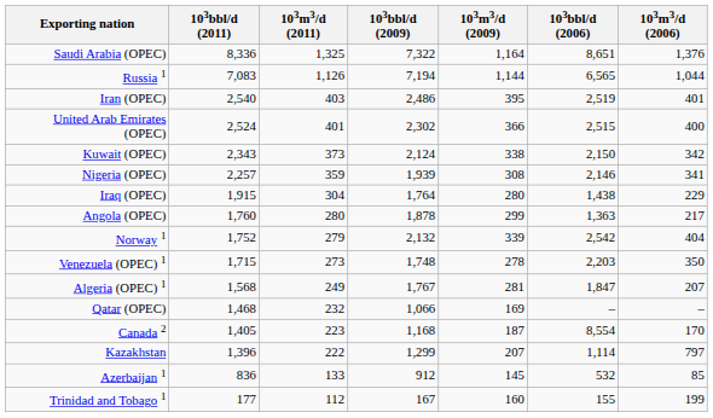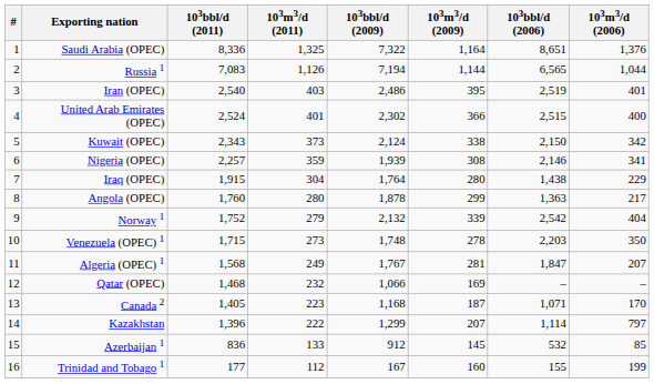 <table style="text-align:right;" class="wikitable sortable">
 <tr>
+<th>#</th>
 <th>Exporting nation</th>
 <th>10<sup>3</sup>bbl/d (2011)</th>
 <th>10<sup>3</sup>m<sup>3</sup>/d (2011)</th>
 <th>10<sup>3</sup>bbl/d (2009)</th>
 <th>10<sup>3</sup>m<sup>3</sup>/d (2009)</th>
 <th>10<sup>3</sup>bbl/d (2006)</th>
 <th>10<sup>3</sup>m<sup>3</sup>/d (2006)</th>
 </tr>
 <tr>
+<td>1</td>
 <td><a href='#'>Saudi Arabia</a> (OPEC)</td>
 <td>8,336</td>
 <td>1,325</td>
 <td>7,322</td>
 <td>1,164</td>
 <td>8,651</td>
 <td>1,376</td>
 </tr>
 <tr>
+<td>2</td>
 <td><a href='#'>Russia</a> <sup>1</sup></td>
 <td>7,083</td>
 <td>1,126</td>
 <td>7,194</td>
 <td>1,144</td>
 <td>6,565</td>
 <td>1,044</td>
 </tr>
 <tr>
+<td>3</td>
 <td><a href='#'>Iran</a> (OPEC)</td>
 <td>2,540</td>
 <td>403</td>
 <td>2,486</td>
 <td>395</td>
 <td>2,519</td>
 <td>401</td>
 </tr>
 <tr>
+<td>4</td>
 <td><a href='#'>United Arab Emirates</a> (OPEC)</td>
 <td>2,524</td>
 <td>401</td>
 <td>2,302</td>
 <td>366</td>
 <td>2,515</td>
 <td>400</td>
 </tr>
 <tr>
+<td>5</td>
 <td><a href='#'>Kuwait</a> (OPEC)</td>
 <td>2,343</td>
 <td>373</td>
 <td>2,124</td>
 <td>338</td>
 <td>2,150</td>
 <td>342</td>
 </tr>
 <tr>
+<td>6</td>
 <td><a href='#'>Nigeria</a> (OPEC)</td>
 <td>2,257</td>
 <td>359</td>
 <td>1,939</td>
 <td>308</td>
 <td>2,146</td>
 <td>341</td>
 </tr>
 <tr>
+<td>7</td>
 <td><a href='#'>Iraq</a> (OPEC)</td>
 <td>1,915</td>
 <td>304</td>
 <td>1,764</td>
 <td>280</td>
 <td>1,438</td>
 <td>229</td>
 </tr>
 <tr>
+<td>8</td>
 <td><a href='#'>Angola</a> (OPEC)</td>
 <td>1,760</td>
 <td>280</td>
 <td>1,878</td>
 <td>299</td>
 <td>1,363</td>
 <td>217</td>
 </tr>
 <tr>
+<td>9</td>
 <td><a href='#'>Norway</a> <sup>1</sup></td>
 <td>1,752</td>
 <td>279</td>
 <td>2,132</td>
 <td>339</td>
 <td>2,542</td>
 <td>404</td>
 </tr>
 <tr>
+<td>10</td>
 <td><a href='#'>Venezuela</a> (OPEC) <sup>1</sup></td>
 <td>1,715</td>
 <td>273</td>
 <td>1,748</td>
 <td>278</td>
 <td>2,203</td>
 <td>350</td>
 </tr>
 <tr>
+<td>11</td>
 <td><a href='#'>Algeria</a> (OPEC) <sup>1</sup></td>
 <td>1,568</td>
 <td>249</td>
 <td>1,767</td>
 <td>281</td>
 <td>1,847</td>
 <td>207</td>
 </tr>
 <tr>
+<td>12</td>
 <td><a href='#'>Qatar</a> (OPEC)</td>
 <td>1,468</td>
 <td>232</td>
 <td>1,066</td>
 <td>169</td>
 <td>–</td>
 <td>–</td>
 </tr>
 <tr>
+<td>13</td>
 <td><a href='#'>Canada</a> <sup>2</sup></td>
 <td>1,405</td>
 <td>223</td>
 <td>1,168</td>
 <td>187</td>
-<td>8,554</td>
+<td>1,071</td>
 <td>170</td>
 </tr>
 <tr>
+<td>14</td>
 <td><a href='#'>Kazakhstan</a></td>
 <td>1,396</td>
 <td>222</td>
 <td>1,299</td>
 <td>207</td>
 <td>1,114</td>
 <td>797</td>
 </tr>
 <tr>
+<td>15</td>
 <td><a href='#'>Azerbaijan</a> <sup>1</sup></td>
 <td>836</td>
 <td>133</td>
 <td>912</td>
 <td>145</td>
 <td>532</td>
 <td>85</td>
 </tr>
 <tr>
+<td>16</td>
 <td><a href='#'>Trinidad and Tobago</a> <sup>1</sup></td>
 <td>177</td>
 <td>112</td>
 <td>167</td>
 <td>160</td>
 <td>155</td>
 <td>199</td>
 </tr>
 </table>
